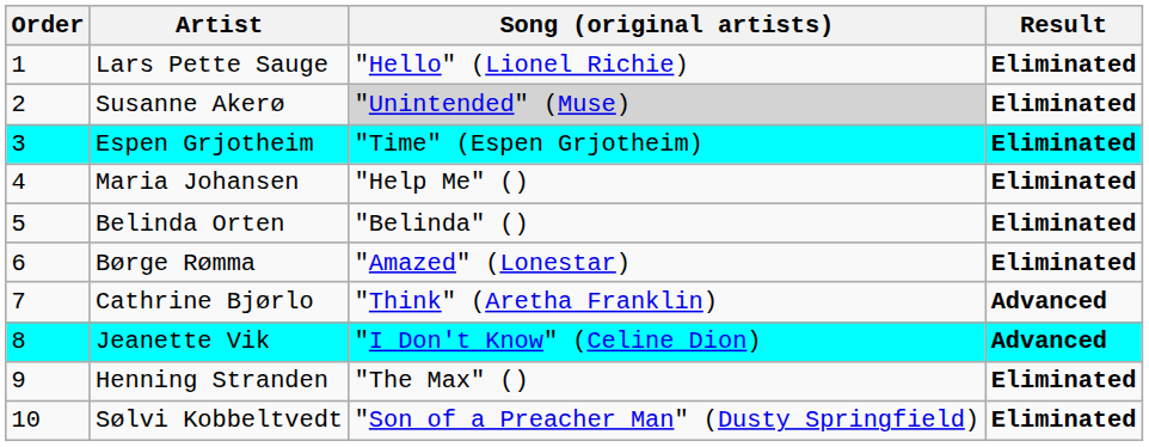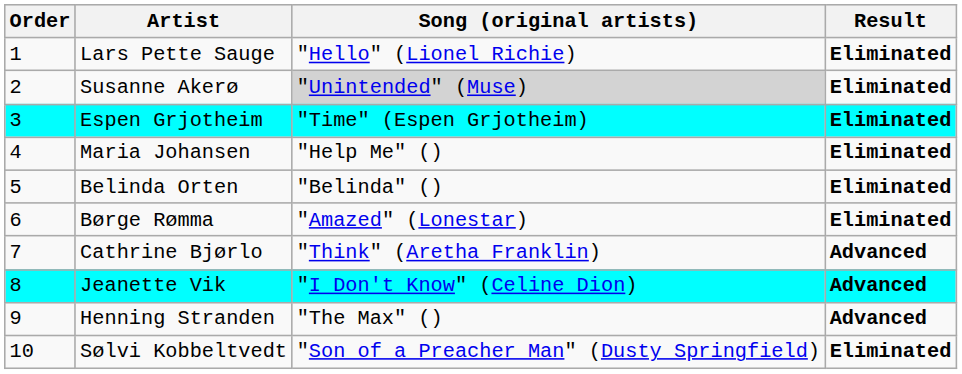 <table class=wikitable>
 <tr>
 <th>Order</th>
 <th>Artist</th>
 <th>Song (original artists)</th>
 <th>Result</th>
 </tr>
 <tr>
 <td>1</td>
 <td>Lars Pette Sauge</td>
 <td>"<a href='#'>Hello</a>" (<a href='#'>Lionel Richie</a>)</td>
 <td><strong>Eliminated</strong></td>
 </tr>
 <tr>
 <td>2</td>
 <td>Susanne Akerø</td>
 <td style="background: lightgrey;">"<a href='#'>Unintended</a>" (<a href='#'>Muse</a>)</td>
 <td><strong>Eliminated</strong></td>
 </tr>
 <tr style="background:cyan;">
 <td>3</td>
 <td>Espen Grjotheim</td>
 <td>"Time" (Espen Grjotheim)</td>
 <td><strong>Eliminated</strong></td>
 </tr>
 <tr>
 <td>4</td>
 <td>Maria Johansen</td>
 <td>"Help Me" ()</td>
 <td><strong>Eliminated</strong></td>
 </tr>
 <tr>
 <td>5</td>
 <td>Belinda Orten</td>
 <td>"Belinda" ()</td>
 <td><strong>Eliminated</strong></td>
 </tr>
 <tr>
 <td>6</td>
 <td>Børge Rømma</td>
 <td>"<a href='#'>Amazed</a>" (<a href='#'>Lonestar</a>)</td>
 <td><strong>Eliminated</strong></td>
 </tr>
 <tr>
 <td>7</td>
 <td>Cathrine Bjørlo</td>
 <td>"<a href='#'>Think</a>" (<a href='#'>Aretha Franklin</a>)</td>
 <td><strong>Advanced</strong></td>
 </tr>
 <tr style="background:cyan;">
 <td>8</td>
 <td>Jeanette Vik</td>
 <td>"<a href='#'>I Don't Know</a>" (<a href='#'>Celine Dion</a>)</td>
 <td><strong>Advanced</strong></td>
 </tr>
 <tr>
 <td>9</td>
 <td>Henning Stranden</td>
 <td>"The Max" ()</td>
-<td><strong>Eliminated</strong></td>
+<td><strong>Advanced</strong></td>
 </tr>
 <tr>
 <td>10</td>
 <td>Sølvi Kobbeltvedt</td>
 <td>"<a href='#'>Son of a Preacher Man</a>" (<a href='#'>Dusty Springfield</a>)</td>
 <td><strong>Eliminated</strong></td>
 </tr>
 </table>
